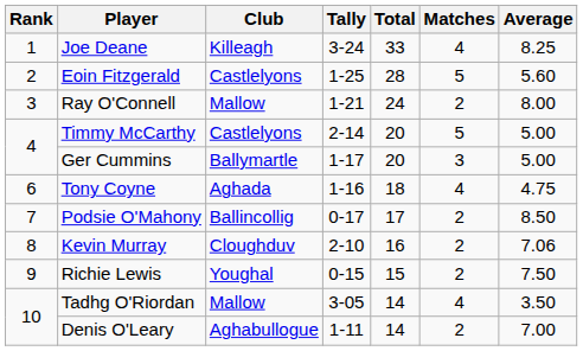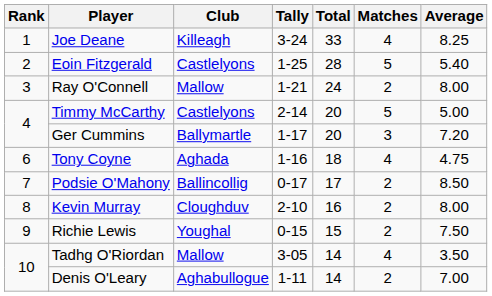 <table class="wikitable">
 <tr>
 <th>Rank</th>
 <th>Player</th>
 <th>Club</th>
 <th>Tally</th>
 <th>Total</th>
 <th>Matches</th>
 <th>Average</th>
 </tr>
 <tr>
 <td rowspan="1" style="text-align:center;">1</td>
 <td><a href='#'>Joe Deane</a></td>
 <td><a href='#'>Killeagh</a></td>
 <td align=center>3-24</td>
 <td align=center>33</td>
 <td align=center>4</td>
 <td align=center>8.25</td>
 </tr>
 <tr>
 <td rowspan="1" style="text-align:center;">2</td>
 <td><a href='#'>Eoin Fitzgerald</a></td>
 <td><a href='#'>Castlelyons</a></td>
 <td align=center>1-25</td>
 <td align=center>28</td>
 <td align=center>5</td>
-<td align=center>5.60</td>
+<td align=center>5.40</td>
 </tr>
 <tr>
 <td rowspan="1" style="text-align:center;">3</td>
 <td>Ray O'Connell</td>
 <td><a href='#'>Mallow</a></td>
 <td align=center>1-21</td>
 <td align=center>24</td>
 <td align=center>2</td>
 <td align=center>8.00</td>
 </tr>
 <tr>
 <td rowspan="2" style="text-align:center;">4</td>
 <td><a href='#'>Timmy McCarthy</a></td>
 <td><a href='#'>Castlelyons</a></td>
 <td align=center>2-14</td>
 <td align=center>20</td>
 <td align=center>5</td>
 <td align=center>5.00</td>
 </tr>
 <tr>
 <td>Ger Cummins</td>
 <td><a href='#'>Ballymartle</a></td>
 <td align=center>1-17</td>
 <td align=center>20</td>
 <td align=center>3</td>
-<td align=center>5.00</td>
+<td align=center>7.20</td>
 </tr>
 <tr>
 <td rowspan="1" style="text-align:center;">6</td>
 <td><a href='#'>Tony Coyne</a></td>
 <td><a href='#'>Aghada</a></td>
 <td align=center>1-16</td>
 <td align=center>18</td>
 <td align=center>4</td>
 <td align=center>4.75</td>
 </tr>
 <tr>
 <td rowspan="1" style="text-align:center;">7</td>
 <td><a href='#'>Podsie O'Mahony</a></td>
 <td><a href='#'>Ballincollig</a></td>
 <td align=center>0-17</td>
 <td align=center>17</td>
 <td align=center>2</td>
 <td align=center>8.50</td>
 </tr>
 <tr>
 <td rowspan="1" style="text-align:center;">8</td>
 <td><a href='#'>Kevin Murray</a></td>
 <td><a href='#'>Cloughduv</a></td>
 <td align=center>2-10</td>
 <td align=center>16</td>
 <td align=center>2</td>
-<td align=center>7.06</td>
+<td align=center>8.00</td>
 </tr>
 <tr>
 <td rowspan="1" style="text-align:center;">9</td>
 <td>Richie Lewis</td>
 <td><a href='#'>Youghal</a></td>
 <td align=center>0-15</td>
 <td align=center>15</td>
 <td align=center>2</td>
 <td align=center>7.50</td>
 </tr>
 <tr>
 <td rowspan="2" style="text-align:center;">10</td>
 <td>Tadhg O'Riordan</td>
 <td><a href='#'>Mallow</a></td>
 <td align=center>3-05</td>
 <td align=center>14</td>
 <td align=center>4</td>
 <td align=center>3.50</td>
 </tr>
 <tr>
 <td>Denis O'Leary</td>
 <td><a href='#'>Aghabullogue</a></td>
 <td align=center>1-11</td>
 <td align=center>14</td>
 <td align=center>2</td>
 <td align=center>7.00</td>
 </tr>
 </table>
